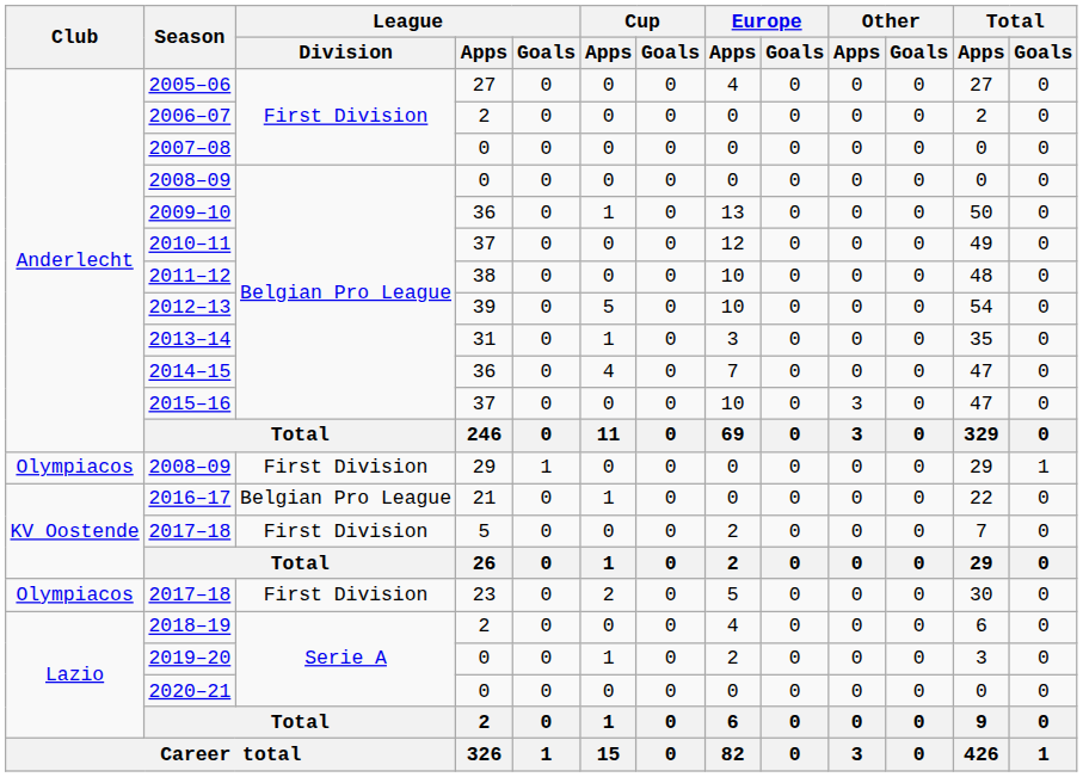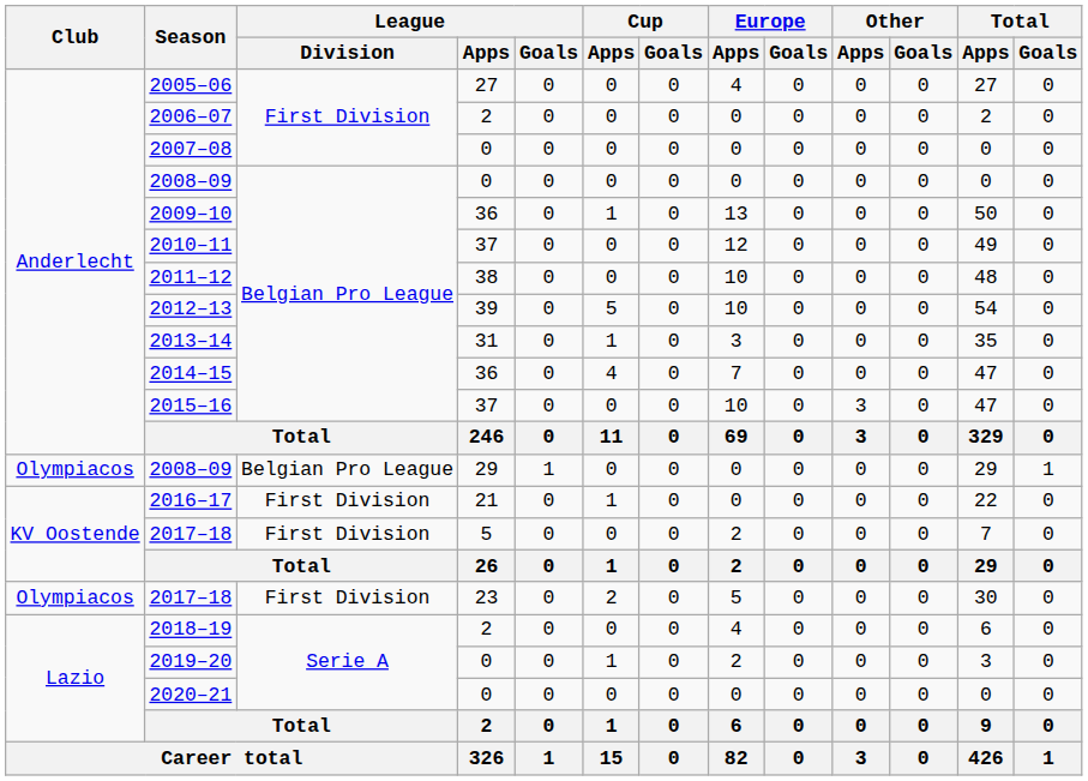 <table class="wikitable" style="text-align:center">
 <tr>
 <th rowspan="2">Club</th>
 <th rowspan="2">Season</th>
 <th colspan="3">League</th>
 <th colspan="2">Cup</th>
 <th colspan="2"><a href='#'>Europe</a></th>
 <th colspan="2">Other</th>
 <th colspan="2">Total</th>
 </tr>
 <tr>
 <th>Division</th>
 <th>Apps</th>
 <th>Goals</th>
 <th>Apps</th>
 <th>Goals</th>
 <th>Apps</th>
 <th>Goals</th>
 <th>Apps</th>
 <th>Goals</th>
 <th>Apps</th>
 <th>Goals</th>
 </tr>
 <tr>
 <td rowspan="12"><a href='#'>Anderlecht</a></td>
 <td><a href='#'>2005–06</a></td>
 <td rowspan="3"><a href='#'>First Division</a></td>
 <td>27</td>
 <td>0</td>
 <td>0</td>
 <td>0</td>
 <td>4</td>
 <td>0</td>
 <td>0</td>
 <td>0</td>
 <td>27</td>
 <td>0</td>
 </tr>
 <tr>
 <td><a href='#'>2006–07</a></td>
 <td>2</td>
 <td>0</td>
 <td>0</td>
 <td>0</td>
 <td>0</td>
 <td>0</td>
 <td>0</td>
 <td>0</td>
 <td>2</td>
 <td>0</td>
 </tr>
 <tr>
 <td><a href='#'>2007–08</a></td>
 <td>0</td>
 <td>0</td>
 <td>0</td>
 <td>0</td>
 <td>0</td>
 <td>0</td>
 <td>0</td>
 <td>0</td>
 <td>0</td>
 <td>0</td>
 </tr>
 <tr>
 <td><a href='#'>2008–09</a></td>
 <td rowspan="8"><a href='#'>Belgian Pro League</a></td>
 <td>0</td>
 <td>0</td>
 <td>0</td>
 <td>0</td>
 <td>0</td>
 <td>0</td>
 <td>0</td>
 <td>0</td>
 <td>0</td>
 <td>0</td>
 </tr>
 <tr>
 <td><a href='#'>2009–10</a></td>
 <td>36</td>
 <td>0</td>
 <td>1</td>
 <td>0</td>
 <td>13</td>
 <td>0</td>
 <td>0</td>
 <td>0</td>
 <td>50</td>
 <td>0</td>
 </tr>
 <tr>
 <td><a href='#'>2010–11</a></td>
 <td>37</td>
 <td>0</td>
 <td>0</td>
 <td>0</td>
 <td>12</td>
 <td>0</td>
 <td>0</td>
 <td>0</td>
 <td>49</td>
 <td>0</td>
 </tr>
 <tr>
 <td><a href='#'>2011–12</a></td>
 <td>38</td>
 <td>0</td>
 <td>0</td>
 <td>0</td>
 <td>10</td>
 <td>0</td>
 <td>0</td>
 <td>0</td>
 <td>48</td>
 <td>0</td>
 </tr>
 <tr>
 <td><a href='#'>2012–13</a></td>
 <td>39</td>
 <td>0</td>
 <td>5</td>
 <td>0</td>
 <td>10</td>
 <td>0</td>
 <td>0</td>
 <td>0</td>
 <td>54</td>
 <td>0</td>
 </tr>
 <tr>
 <td><a href='#'>2013–14</a></td>
 <td>31</td>
 <td>0</td>
 <td>1</td>
 <td>0</td>
 <td>3</td>
 <td>0</td>
 <td>0</td>
 <td>0</td>
 <td>35</td>
 <td>0</td>
 </tr>
 <tr>
 <td><a href='#'>2014–15</a></td>
 <td>36</td>
 <td>0</td>
 <td>4</td>
 <td>0</td>
 <td>7</td>
 <td>0</td>
 <td>0</td>
 <td>0</td>
 <td>47</td>
 <td>0</td>
 </tr>
 <tr>
 <td><a href='#'>2015–16</a></td>
 <td>37</td>
 <td>0</td>
 <td>0</td>
 <td>0</td>
 <td>10</td>
 <td>0</td>
 <td>3</td>
 <td>0</td>
 <td>47</td>
 <td>0</td>
 </tr>
 <tr>
 <th colspan="2">Total</th>
 <th>246</th>
 <th>0</th>
 <th>11</th>
 <th>0</th>
 <th>69</th>
 <th>0</th>
 <th>3</th>
 <th>0</th>
 <th>329</th>
 <th>0</th>
 </tr>
 <tr>
 <td><a href='#'>Olympiacos</a></td>
 <td><a href='#'>2008–09</a></td>
-<td>First Division</td>
+<td>Belgian Pro League</td>
 <td>29</td>
 <td>1</td>
 <td>0</td>
 <td>0</td>
 <td>0</td>
 <td>0</td>
 <td>0</td>
 <td>0</td>
 <td>29</td>
 <td>1</td>
 </tr>
 <tr>
 <td rowspan="3"><a href='#'>KV Oostende</a></td>
 <td><a href='#'>2016–17</a></td>
-<td>Belgian Pro League</td>
+<td>First Division</td>
 <td>21</td>
 <td>0</td>
 <td>1</td>
 <td>0</td>
 <td>0</td>
 <td>0</td>
 <td>0</td>
 <td>0</td>
 <td>22</td>
 <td>0</td>
 </tr>
 <tr>
 <td><a href='#'>2017–18</a></td>
 <td>First Division</td>
 <td>5</td>
 <td>0</td>
 <td>0</td>
 <td>0</td>
 <td>2</td>
 <td>0</td>
 <td>0</td>
 <td>0</td>
 <td>7</td>
 <td>0</td>
 </tr>
 <tr>
 <th colspan="2">Total</th>
 <th>26</th>
 <th>0</th>
 <th>1</th>
 <th>0</th>
 <th>2</th>
 <th>0</th>
 <th>0</th>
 <th>0</th>
 <th>29</th>
 <th>0</th>
 </tr>
 <tr>
 <td><a href='#'>Olympiacos</a></td>
 <td><a href='#'>2017–18</a></td>
 <td>First Division</td>
 <td>23</td>
 <td>0</td>
 <td>2</td>
 <td>0</td>
 <td>5</td>
 <td>0</td>
 <td>0</td>
 <td>0</td>
 <td>30</td>
 <td>0</td>
 </tr>
 <tr>
 <td rowspan="4"><a href='#'>Lazio</a></td>
 <td><a href='#'>2018–19</a></td>
 <td rowspan="3"><a href='#'>Serie A</a></td>
 <td>2</td>
 <td>0</td>
 <td>0</td>
 <td>0</td>
 <td>4</td>
 <td>0</td>
 <td>0</td>
 <td>0</td>
 <td>6</td>
 <td>0</td>
 </tr>
 <tr>
 <td><a href='#'>2019–20</a></td>
 <td>0</td>
 <td>0</td>
 <td>1</td>
 <td>0</td>
 <td>2</td>
 <td>0</td>
 <td>0</td>
 <td>0</td>
 <td>3</td>
 <td>0</td>
 </tr>
 <tr>
 <td><a href='#'>2020–21</a></td>
 <td>0</td>
 <td>0</td>
 <td>0</td>
 <td>0</td>
 <td>0</td>
 <td>0</td>
 <td>0</td>
 <td>0</td>
 <td>0</td>
 <td>0</td>
 </tr>
 <tr>
 <th colspan="2">Total</th>
 <th>2</th>
 <th>0</th>
 <th>1</th>
 <th>0</th>
 <th>6</th>
 <th>0</th>
 <th>0</th>
 <th>0</th>
 <th>9</th>
 <th>0</th>
 </tr>
 <tr>
 <th colspan="3">Career total</th>
 <th>326</th>
 <th>1</th>
 <th>15</th>
 <th>0</th>
 <th>82</th>
 <th>0</th>
 <th>3</th>
 <th>0</th>
 <th>426</th>
 <th>1</th>
 </tr>
 </table>
